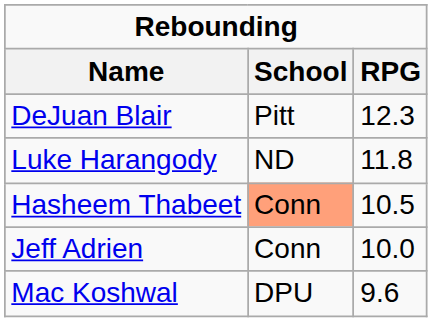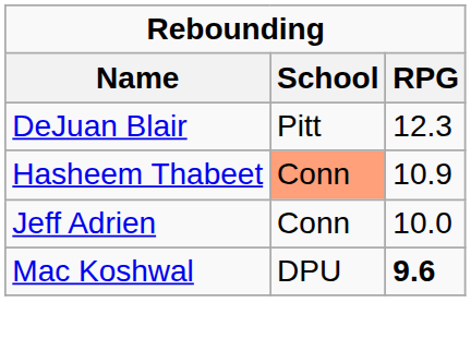 <table class="wikitable">
 <tr>
 <td colspan=3 style="text-align:center;"><strong>Rebounding</strong></td>
 </tr>
 <tr>
 <th>Name</th>
 <th>School</th>
 <th>RPG</th>
 </tr>
 <tr>
 <td><a href='#'>DeJuan Blair</a></td>
 <td>Pitt</td>
 <td>12.3</td>
 </tr>
 <tr>
-<td><a href='#'>Luke Harangody</a></td>
-<td>ND</td>
-<td>11.8</td>
-</tr>
-<tr>
 <td><a href='#'>Hasheem Thabeet</a></td>
 <td style="background: lightsalmon;">Conn</td>
-<td>10.5</td>
+<td>10.9</td>
 </tr>
 <tr>
 <td><a href='#'>Jeff Adrien</a></td>
 <td>Conn</td>
 <td>10.0</td>
 </tr>
 <tr>
 <td><a href='#'>Mac Koshwal</a></td>
 <td>DPU</td>
-<td>9.6</td>
+<td><strong>9.6</strong></td>
 </tr>
 </table>
